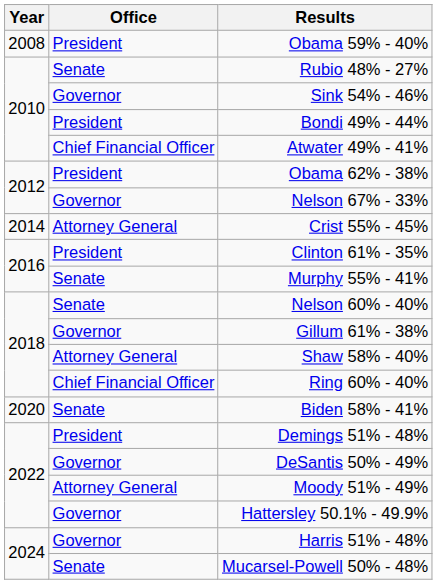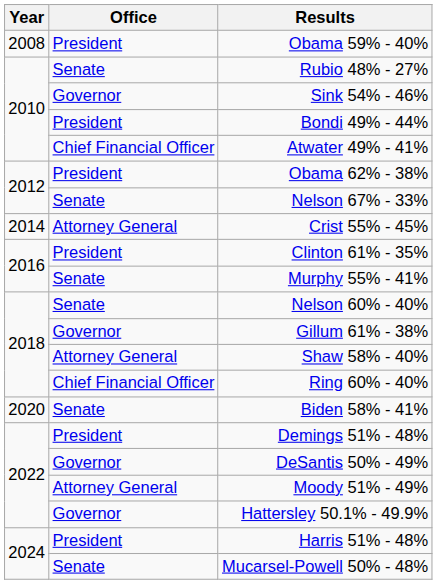 <table class=wikitable>
 <tr>
 <th>Year</th>
 <th>Office</th>
 <th>Results</th>
 </tr>
 <tr>
 <td>2008</td>
 <td><a href='#'>President</a></td>
 <td align="right" ><a href='#'>Obama</a> 59% - 40%</td>
 </tr>
 <tr>
 <td rowspan=4>2010</td>
 <td><a href='#'>Senate</a></td>
 <td align="right" ><a href='#'>Rubio</a> 48% - 27%</td>
 </tr>
 <tr>
 <td><a href='#'>Governor</a></td>
 <td align="right" ><a href='#'>Sink</a> 54% - 46%</td>
 </tr>
 <tr>
 <td><a href='#'>President</a></td>
 <td align="right" ><a href='#'>Bondi</a> 49% - 44%</td>
 </tr>
 <tr>
 <td><a href='#'>Chief Financial Officer</a></td>
 <td align="right" ><a href='#'>Atwater</a> 49% - 41%</td>
 </tr>
 <tr>
 <td rowspan=2>2012</td>
 <td><a href='#'>President</a></td>
 <td align="right" ><a href='#'>Obama</a> 62% - 38%</td>
 </tr>
 <tr>
-<td><a href='#'>Governor</a></td>
+<td><a href='#'>Senate</a></td>
 <td align="right" ><a href='#'>Nelson</a> 67% - 33%</td>
 </tr>
 <tr>
 <td>2014</td>
 <td><a href='#'>Attorney General</a></td>
 <td align="right" ><a href='#'>Crist</a> 55% - 45%</td>
 </tr>
 <tr>
 <td rowspan=2>2016</td>
 <td><a href='#'>President</a></td>
 <td align="right" ><a href='#'>Clinton</a> 61% - 35%</td>
 </tr>
 <tr>
 <td><a href='#'>Senate</a></td>
 <td align="right" ><a href='#'>Murphy</a> 55% - 41%</td>
 </tr>
 <tr>
 <td rowspan=4>2018</td>
 <td><a href='#'>Senate</a></td>
 <td align="right" ><a href='#'>Nelson</a> 60% - 40%</td>
 </tr>
 <tr>
 <td><a href='#'>Governor</a></td>
 <td align="right" ><a href='#'>Gillum</a> 61% - 38%</td>
 </tr>
 <tr>
 <td><a href='#'>Attorney General</a></td>
 <td align="right" ><a href='#'>Shaw</a> 58% - 40%</td>
 </tr>
 <tr>
 <td><a href='#'>Chief Financial Officer</a></td>
 <td align="right" ><a href='#'>Ring</a> 60% - 40%</td>
 </tr>
 <tr>
 <td>2020</td>
 <td><a href='#'>Senate</a></td>
 <td align="right" ><a href='#'>Biden</a> 58% - 41%</td>
 </tr>
 <tr>
 <td rowspan=4>2022</td>
 <td><a href='#'>President</a></td>
 <td align="right" ><a href='#'>Demings</a> 51% - 48%</td>
 </tr>
 <tr>
 <td><a href='#'>Governor</a></td>
 <td align="right" ><a href='#'>DeSantis</a> 50% - 49%</td>
 </tr>
 <tr>
 <td><a href='#'>Attorney General</a></td>
 <td align="right" ><a href='#'>Moody</a> 51% - 49%</td>
 </tr>
 <tr>
 <td><a href='#'>Governor</a></td>
 <td align="right" ><a href='#'>Hattersley</a> 50.1% - 49.9%</td>
 </tr>
 <tr>
 <td rowspan=2>2024</td>
-<td><a href='#'>Governor</a></td>
+<td><a href='#'>President</a></td>
 <td align="right" ><a href='#'>Harris</a> 51% - 48%</td>
 </tr>
 <tr>
 <td><a href='#'>Senate</a></td>
 <td align="right" ><a href='#'>Mucarsel-Powell</a> 50% - 48%</td>
 </tr>
 </table>
